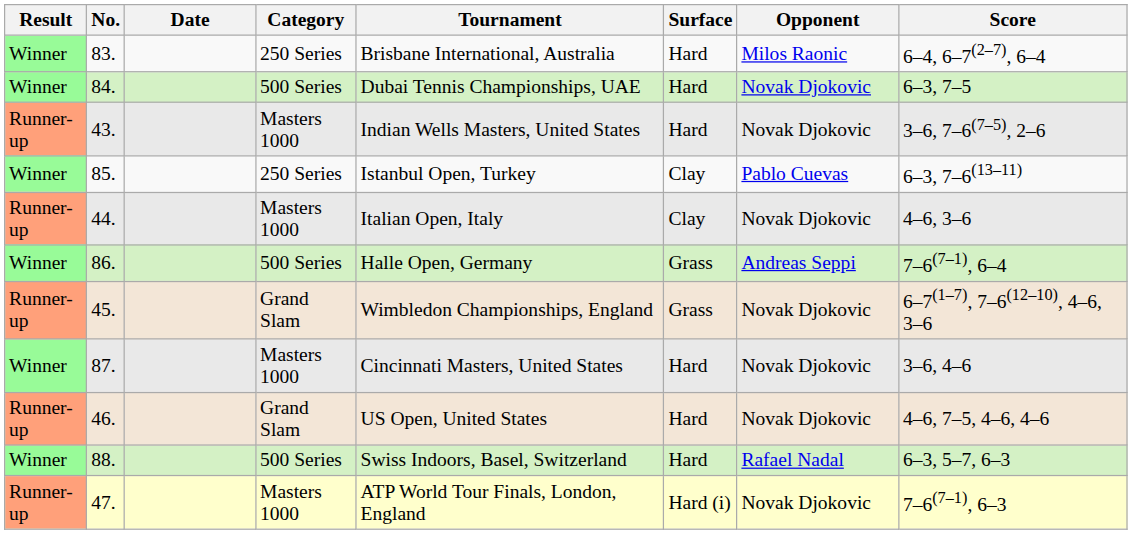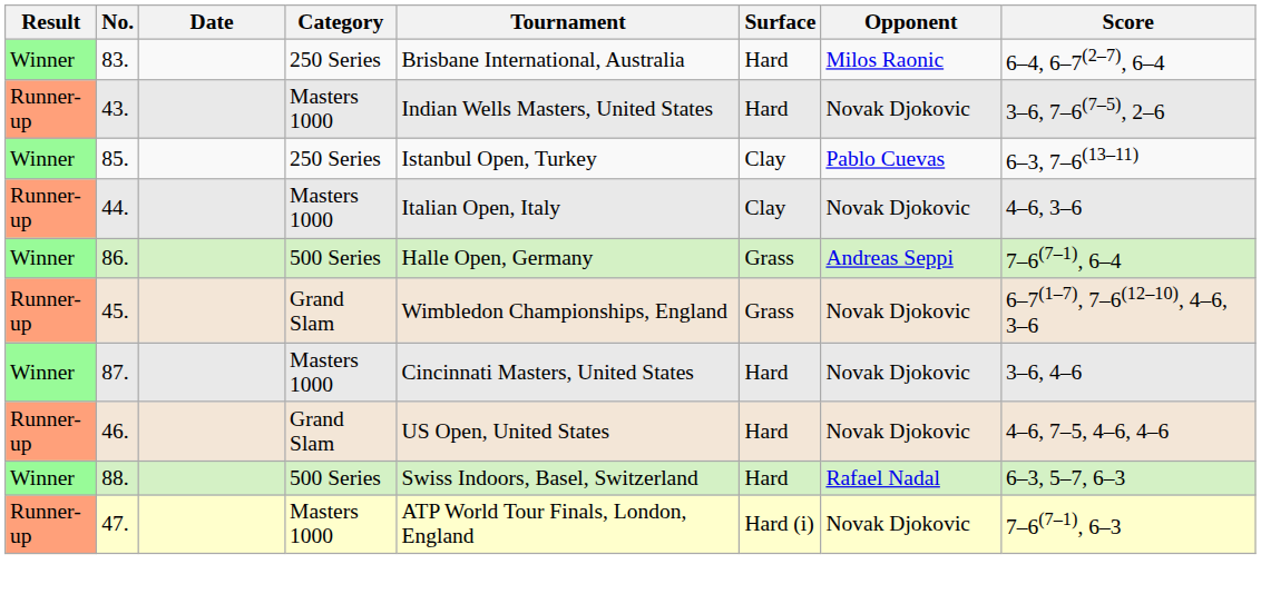 <table class="sortable wikitable">
 <tr>
 <th width=60>Result</th>
 <th width=20>No.</th>
 <th width=100>Date</th>
 <th width=75>Category</th>
 <th width=245>Tournament</th>
 <th width=50>Surface</th>
 <th width=125>Opponent</th>
 <th width=180>Score</th>
 </tr>
 <tr>
 <td style="background:#98fb98;">Winner</td>
 <td>83.</td>
 <td></td>
 <td>250 Series</td>
 <td>Brisbane International, Australia</td>
 <td>Hard</td>
 <td> <a href='#'>Milos Raonic</a></td>
 <td>6–4, 6–7<sup>(2–7)</sup>, 6–4</td>
-</tr>
-<tr style="background:#D4F1C5;">
-<td style="background:#98fb98;">Winner</td>
-<td>84.</td>
-<td></td>
-<td>500 Series</td>
-<td>Dubai Tennis Championships, UAE </td>
-<td>Hard</td>
-<td> <a href='#'>Novak Djokovic</a></td>
-<td>6–3, 7–5</td>
 </tr>
 <tr style="background:#E9E9E9;">
 <td style="background:#ffa07a;">Runner-up</td>
 <td>43.</td>
 <td></td>
 <td>Masters 1000</td>
 <td>Indian Wells Masters, United States</td>
 <td>Hard</td>
 <td> Novak Djokovic</td>
 <td>3–6, 7–6<sup>(7–5)</sup>, 2–6</td>
 </tr>
 <tr>
 <td style="background:#98fb98;">Winner</td>
 <td>85.</td>
 <td></td>
 <td>250 Series</td>
 <td>Istanbul Open, Turkey</td>
 <td>Clay</td>
 <td> <a href='#'>Pablo Cuevas</a></td>
 <td>6–3, 7–6<sup>(13–11)</sup></td>
 </tr>
 <tr style="background:#E9E9E9;">
 <td style="background:#ffa07a;">Runner-up</td>
 <td>44.</td>
 <td></td>
 <td>Masters 1000</td>
 <td>Italian Open, Italy</td>
 <td>Clay</td>
 <td> Novak Djokovic</td>
 <td>4–6, 3–6</td>
 </tr>
 <tr style="background:#D4F1C5;">
 <td style="background:#98fb98;">Winner</td>
 <td>86.</td>
 <td></td>
 <td>500 Series</td>
 <td>Halle Open, Germany </td>
 <td>Grass</td>
 <td> <a href='#'>Andreas Seppi</a></td>
 <td>7–6<sup>(7–1)</sup>, 6–4</td>
 </tr>
 <tr style="background:#f3e6d7;">
 <td style="background:#ffa07a;">Runner-up</td>
 <td>45.</td>
 <td></td>
 <td>Grand Slam</td>
 <td>Wimbledon Championships, England</td>
 <td>Grass</td>
 <td> Novak Djokovic</td>
 <td>6–7<sup>(1–7)</sup>, 7–6<sup>(12–10)</sup>, 4–6, 3–6</td>
 </tr>
 <tr style="background:#E9E9E9;">
 <td style="background:#98fb98;">Winner</td>
 <td>87.</td>
 <td></td>
 <td>Masters 1000</td>
 <td>Cincinnati Masters, United States </td>
 <td>Hard</td>
 <td> Novak Djokovic</td>
 <td>3–6, 4–6</td>
 </tr>
 <tr style="background:#f3e6d7;">
 <td style="background:#ffa07a;">Runner-up</td>
 <td>46.</td>
 <td></td>
 <td>Grand Slam</td>
 <td>US Open, United States</td>
 <td>Hard</td>
 <td> Novak Djokovic</td>
 <td>4–6, 7–5, 4–6, 4–6</td>
 </tr>
 <tr style="background:#d4f1c5;">
 <td style="background:#98fb98;">Winner</td>
 <td>88.</td>
 <td></td>
 <td>500 Series</td>
 <td>Swiss Indoors, Basel, Switzerland </td>
 <td>Hard</td>
 <td> <a href='#'>Rafael Nadal</a></td>
 <td>6–3, 5–7, 6–3</td>
 </tr>
 <tr style="background:#ffc;">
 <td style="background:#ffa07a;">Runner-up</td>
 <td>47.</td>
 <td></td>
 <td>Masters 1000</td>
 <td>ATP World Tour Finals, London, England</td>
 <td>Hard (i)</td>
 <td> Novak Djokovic</td>
 <td>7–6<sup>(7–1)</sup>, 6–3</td>
 </tr>
 </table>
